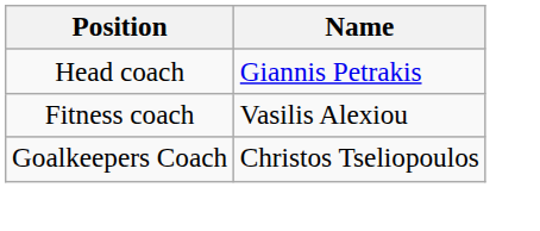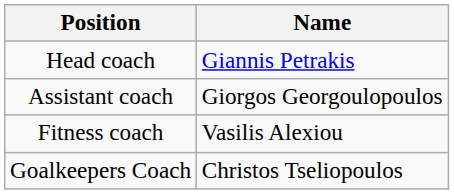 <table class="wikitable" style="text-align: center;">
 <tr>
 <th>Position</th>
 <th>Name</th>
 </tr>
 <tr>
 <td>Head coach</td>
 <td style="text-align:left;"><a href='#'>Giannis Petrakis</a></td>
 </tr>
 <tr>
+<td>Assistant coach</td>
+<td style="text-align:left;">Giorgos Georgoulopoulos</td>
+</tr>
+<tr>
 <td>Fitness coach</td>
 <td style="text-align:left;">Vasilis Alexiou</td>
 </tr>
 <tr>
 <td>Goalkeepers Coach</td>
 <td style="text-align:left;">Christos Tseliopoulos</td>
 </tr>
 </table>
